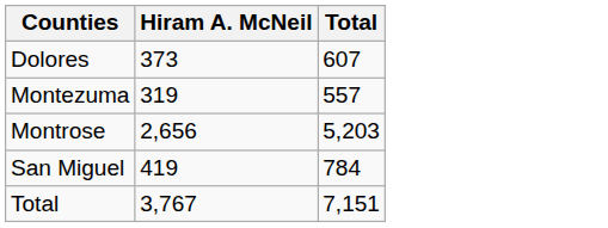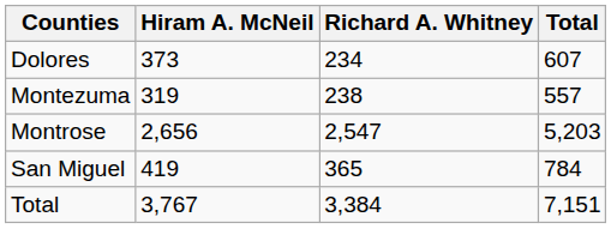 <table class="wikitable mw-collapsible">
 <tr>
 <th>Counties</th>
 <th>Hiram A. McNeil</th>
+<th>Richard A. Whitney</th>
 <th>Total</th>
 </tr>
 <tr>
 <td>Dolores</td>
 <td>373</td>
+<td>234</td>
 <td>607</td>
 </tr>
 <tr>
 <td>Montezuma</td>
 <td>319</td>
+<td>238</td>
 <td>557</td>
 </tr>
 <tr>
 <td>Montrose</td>
 <td>2,656</td>
+<td>2,547</td>
 <td>5,203</td>
 </tr>
 <tr>
 <td>San Miguel</td>
 <td>419</td>
+<td>365</td>
 <td>784</td>
 </tr>
 <tr>
 <td>Total</td>
 <td>3,767</td>
+<td>3,384</td>
 <td>7,151</td>
 </tr>
 </table>
